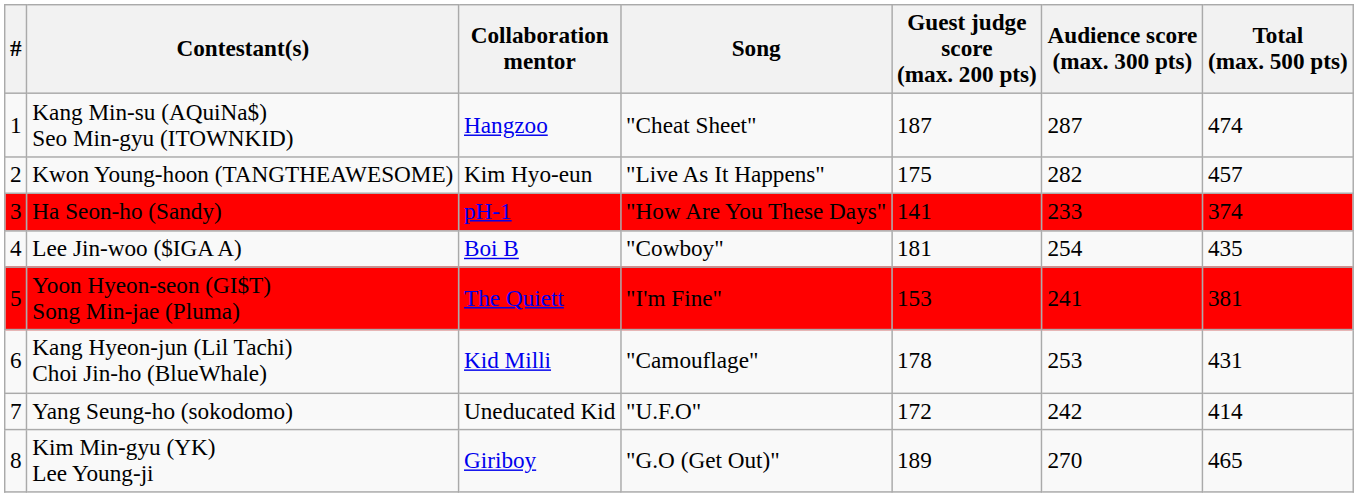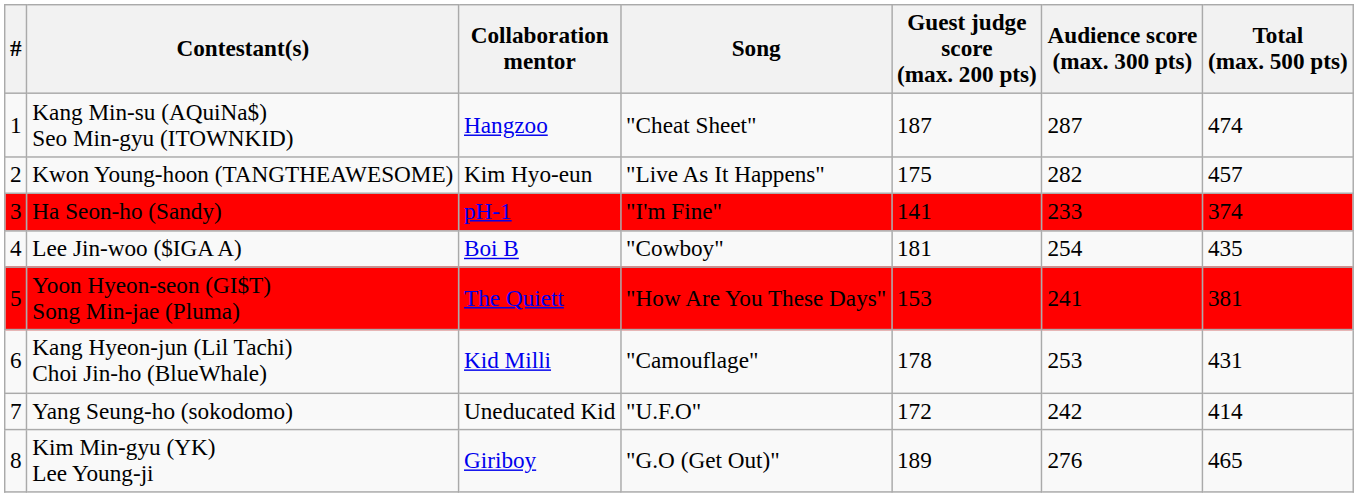 <table class="wikitable sortable mw-collapsible">
 <tr>
 <th>#</th>
 <th>Contestant(s)</th>
 <th>Collaboration<br>mentor</th>
 <th>Song</th>
 <th>Guest judge<br>score<br>(max. 200 pts)</th>
 <th>Audience score<br>(max. 300 pts)</th>
 <th>Total<br>(max. 500 pts)</th>
 </tr>
 <tr>
 <td>1</td>
 <td>Kang Min-su (AQuiNa$)<br>Seo Min-gyu (ITOWNKID)</td>
 <td><a href='#'>Hangzoo</a></td>
 <td>"Cheat Sheet"</td>
 <td>187</td>
 <td>287</td>
 <td>474</td>
 </tr>
 <tr>
 <td>2</td>
 <td>Kwon Young-hoon (TANGTHEAWESOME)</td>
 <td>Kim Hyo-eun</td>
 <td>"Live As It Happens"</td>
 <td>175</td>
 <td>282</td>
 <td>457</td>
 </tr>
 <tr>
 <td style="background:red">3</td>
 <td style="background:red">Ha Seon-ho (Sandy)</td>
 <td style="background:red"><a href='#'>pH-1</a></td>
-<td style="background:red">"How Are You These Days"</td>
+<td style="background:red">"I'm Fine"</td>
 <td style="background:red">141</td>
 <td style="background:red">233</td>
 <td style="background:red">374</td>
 </tr>
 <tr>
 <td>4</td>
 <td>Lee Jin-woo ($IGA A)</td>
 <td><a href='#'>Boi B</a></td>
 <td>"Cowboy"</td>
 <td>181</td>
 <td>254</td>
 <td>435</td>
 </tr>
 <tr>
 <td style="background:red">5</td>
 <td style="background:red">Yoon Hyeon-seon (GI$T)<br>Song Min-jae (Pluma)</td>
 <td style="background:red"><a href='#'>The Quiett</a></td>
-<td style="background:red">"I'm Fine"</td>
+<td style="background:red">"How Are You These Days"</td>
 <td style="background:red">153</td>
 <td style="background:red">241</td>
 <td style="background:red">381</td>
 </tr>
 <tr>
 <td>6</td>
 <td>Kang Hyeon-jun (Lil Tachi)<br>Choi Jin-ho (BlueWhale)</td>
 <td><a href='#'>Kid Milli</a></td>
 <td>"Camouflage"</td>
 <td>178</td>
 <td>253</td>
 <td>431</td>
 </tr>
 <tr>
 <td>7</td>
 <td>Yang Seung-ho (sokodomo)</td>
 <td>Uneducated Kid</td>
 <td>"U.F.O"</td>
 <td>172</td>
 <td>242</td>
 <td>414</td>
 </tr>
 <tr>
 <td>8</td>
 <td>Kim Min-gyu (YK)<br>Lee Young-ji</td>
 <td><a href='#'>Giriboy</a></td>
 <td>"G.O (Get Out)"</td>
 <td>189</td>
-<td>270</td>
+<td>276</td>
 <td>465</td>
 </tr>
 </table>
